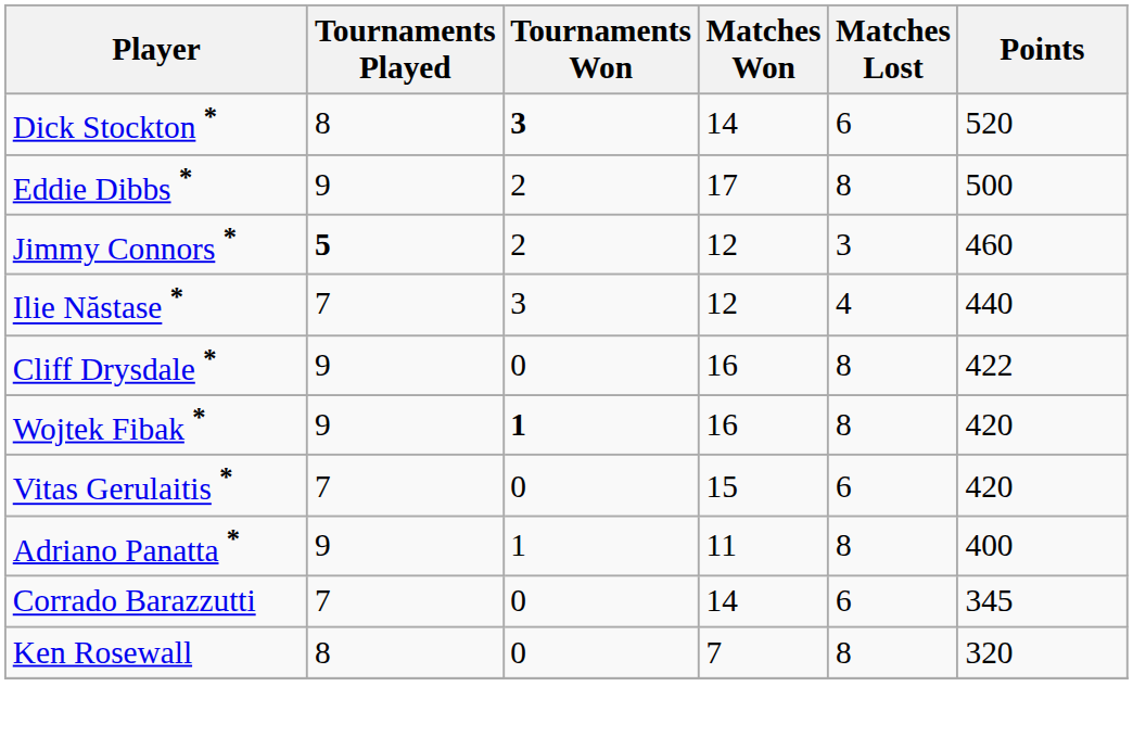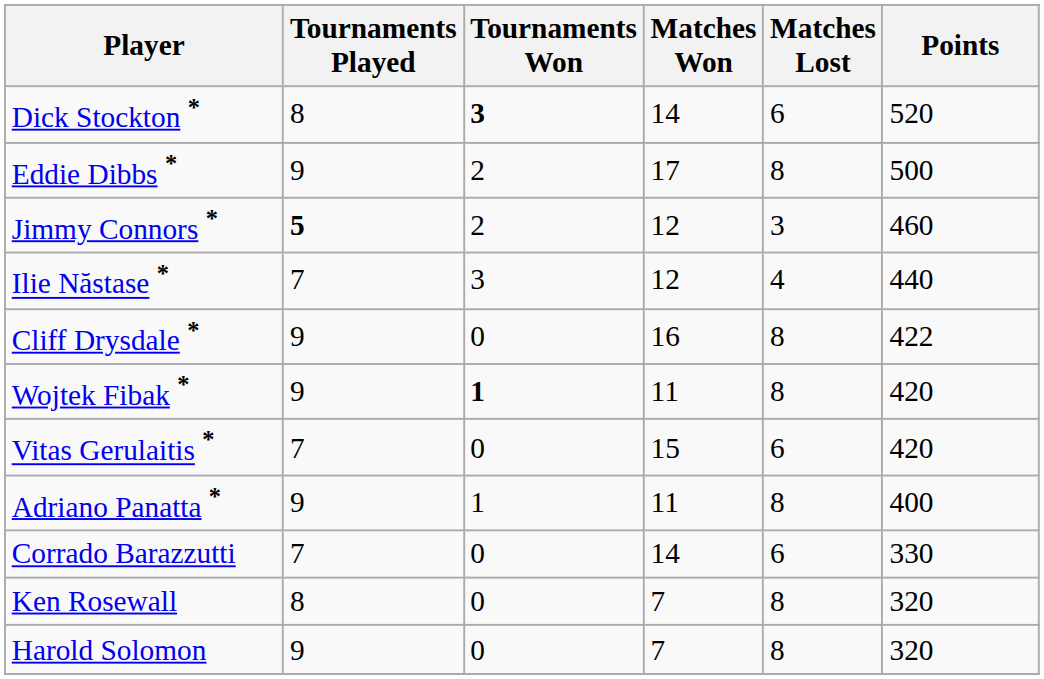 <table class="sortable wikitable" style=font-size:97%>
 <tr>
 <th width=140>Player</th>
 <th width=70>Tournaments Played</th>
 <th width=70>Tournaments Won</th>
 <th width=35>Matches Won</th>
 <th width=35>Matches Lost</th>
 <th width=75>Points</th>
 </tr>
 <tr>
 <td> <a href='#'>Dick Stockton</a> <sup><strong>*</strong></sup></td>
 <td>8</td>
 <td><strong>3</strong></td>
 <td>14</td>
 <td>6</td>
 <td>520</td>
 </tr>
 <tr>
 <td> <a href='#'>Eddie Dibbs</a> <sup><strong>*</strong></sup></td>
 <td>9</td>
 <td>2</td>
 <td>17</td>
 <td>8</td>
 <td>500</td>
 </tr>
 <tr>
 <td> <a href='#'>Jimmy Connors</a> <sup><strong>*</strong></sup></td>
 <td><strong>5</strong></td>
 <td>2</td>
 <td>12</td>
 <td>3</td>
 <td>460</td>
 </tr>
 <tr>
 <td> <a href='#'>Ilie Năstase</a> <sup><strong>*</strong></sup></td>
 <td>7</td>
 <td>3</td>
 <td>12</td>
 <td>4</td>
 <td>440</td>
 </tr>
 <tr>
 <td> <a href='#'>Cliff Drysdale</a> <sup><strong>*</strong></sup></td>
 <td>9</td>
 <td>0</td>
 <td>16</td>
 <td>8</td>
 <td>422</td>
 </tr>
 <tr>
 <td> <a href='#'>Wojtek Fibak</a> <sup><strong>*</strong></sup></td>
 <td>9</td>
 <td><strong>1</strong></td>
-<td>16</td>
+<td>11</td>
 <td>8</td>
 <td>420</td>
 </tr>
 <tr>
 <td> <a href='#'>Vitas Gerulaitis</a> <sup><strong>*</strong></sup></td>
 <td>7</td>
 <td>0</td>
 <td>15</td>
 <td>6</td>
 <td>420</td>
 </tr>
 <tr>
 <td> <a href='#'>Adriano Panatta</a> <sup><strong>*</strong></sup></td>
 <td>9</td>
 <td>1</td>
 <td>11</td>
 <td>8</td>
 <td>400</td>
 </tr>
 <tr>
 <td> <a href='#'>Corrado Barazzutti</a></td>
 <td>7</td>
 <td>0</td>
 <td>14</td>
 <td>6</td>
-<td>345</td>
+<td>330</td>
 </tr>
 <tr>
 <td> <a href='#'>Ken Rosewall</a></td>
 <td>8</td>
 <td>0</td>
 <td>7</td>
 <td>8</td>
 <td>320</td>
 </tr>
 <tr>
+<td> <a href='#'>Harold Solomon</a></td>
+<td>9</td>
+<td>0</td>
+<td>7</td>
+<td>8</td>
+<td>320</td>
+</tr>
+<tr>
 </tr>
 </table>
